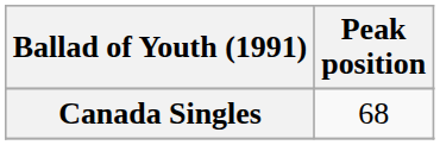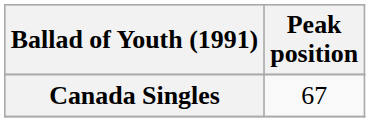 <table class="wikitable sortable plainrowheaders" style="text-align:center">
 <tr>
 <th>Ballad of Youth (1991)</th>
 <th>Peak<br>position</th>
 </tr>
 <tr>
 </tr>
 <tr>
 <th scope="row">Canada Singles</th>
-<td>68</td>
+<td>67</td>
 </tr>
 <tr>
 </tr>
 <tr>
 </tr>
 <tr>
 </tr>
 </table>
